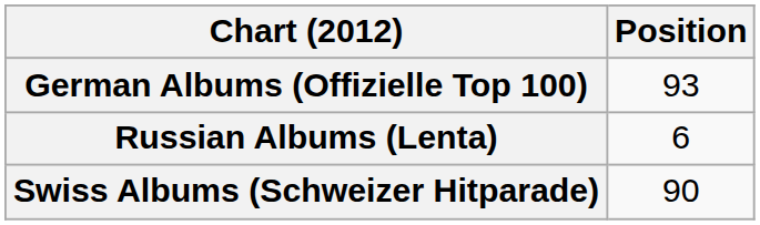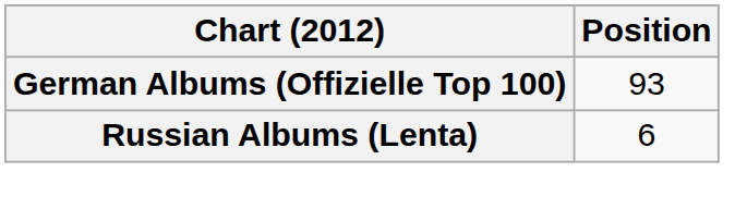 <table class="wikitable sortable plainrowheaders">
 <tr>
 <th scope="col">Chart (2012)</th>
 <th scope="col">Position</th>
 </tr>
 <tr>
 <th scope="row">German Albums (Offizielle Top 100)</th>
 <td style="text-align:center;">93</td>
 </tr>
 <tr>
 <th scope="row">Russian Albums (Lenta)</th>
 <td style="text-align:center;">6</td>
 </tr>
-<tr>
-<th scope="row">Swiss Albums (Schweizer Hitparade)</th>
-<td style="text-align:center;">90</td>
-</tr>
 </table>
